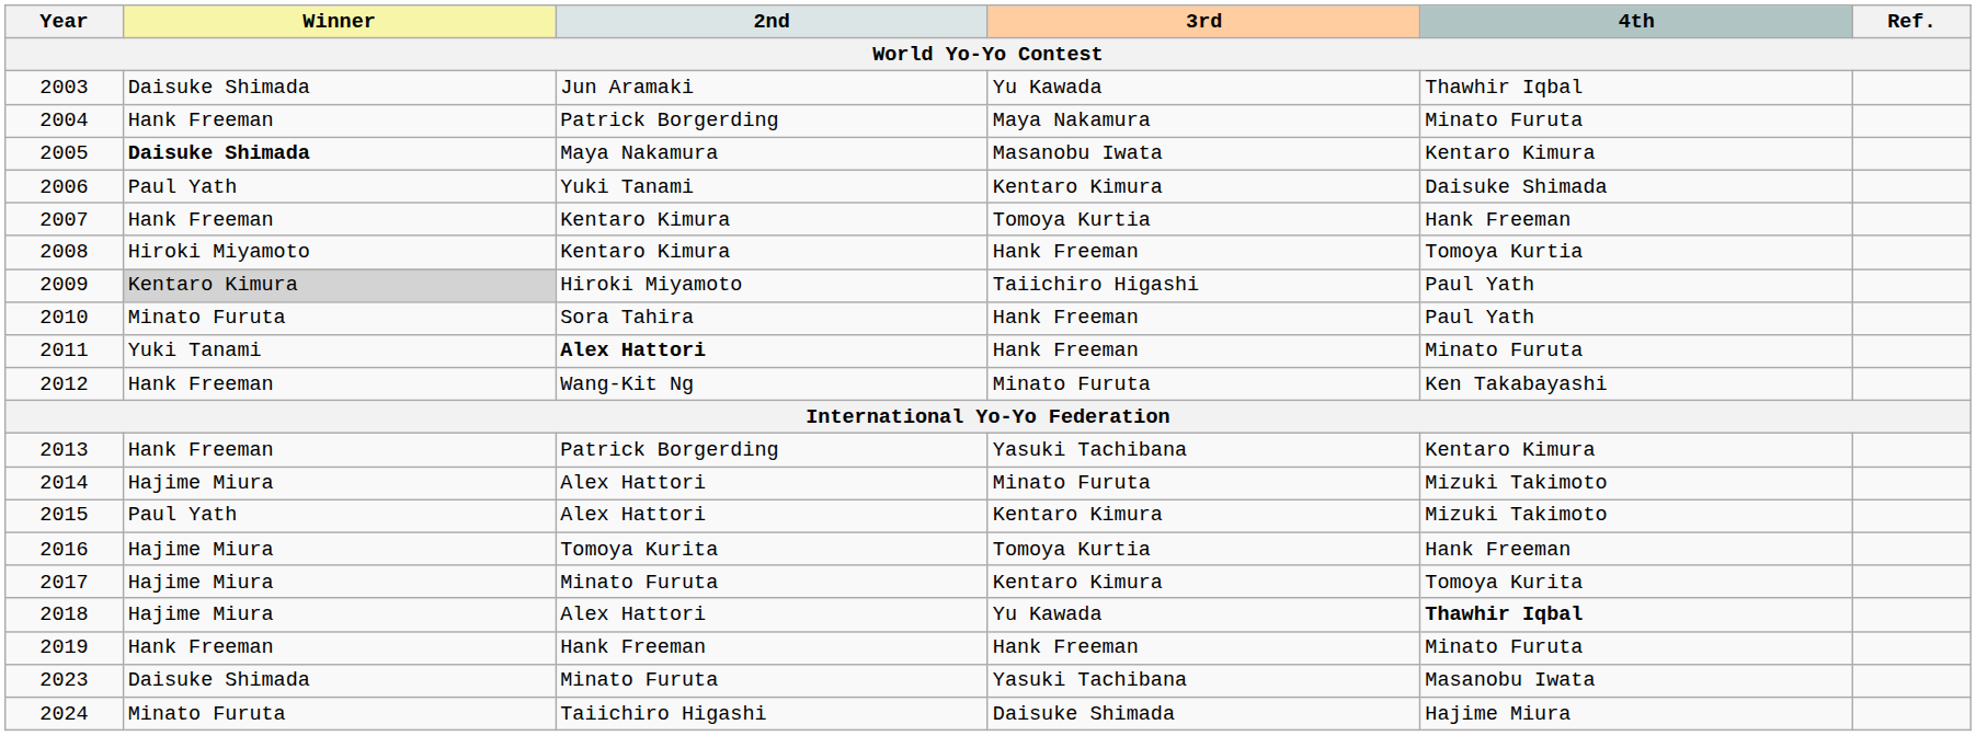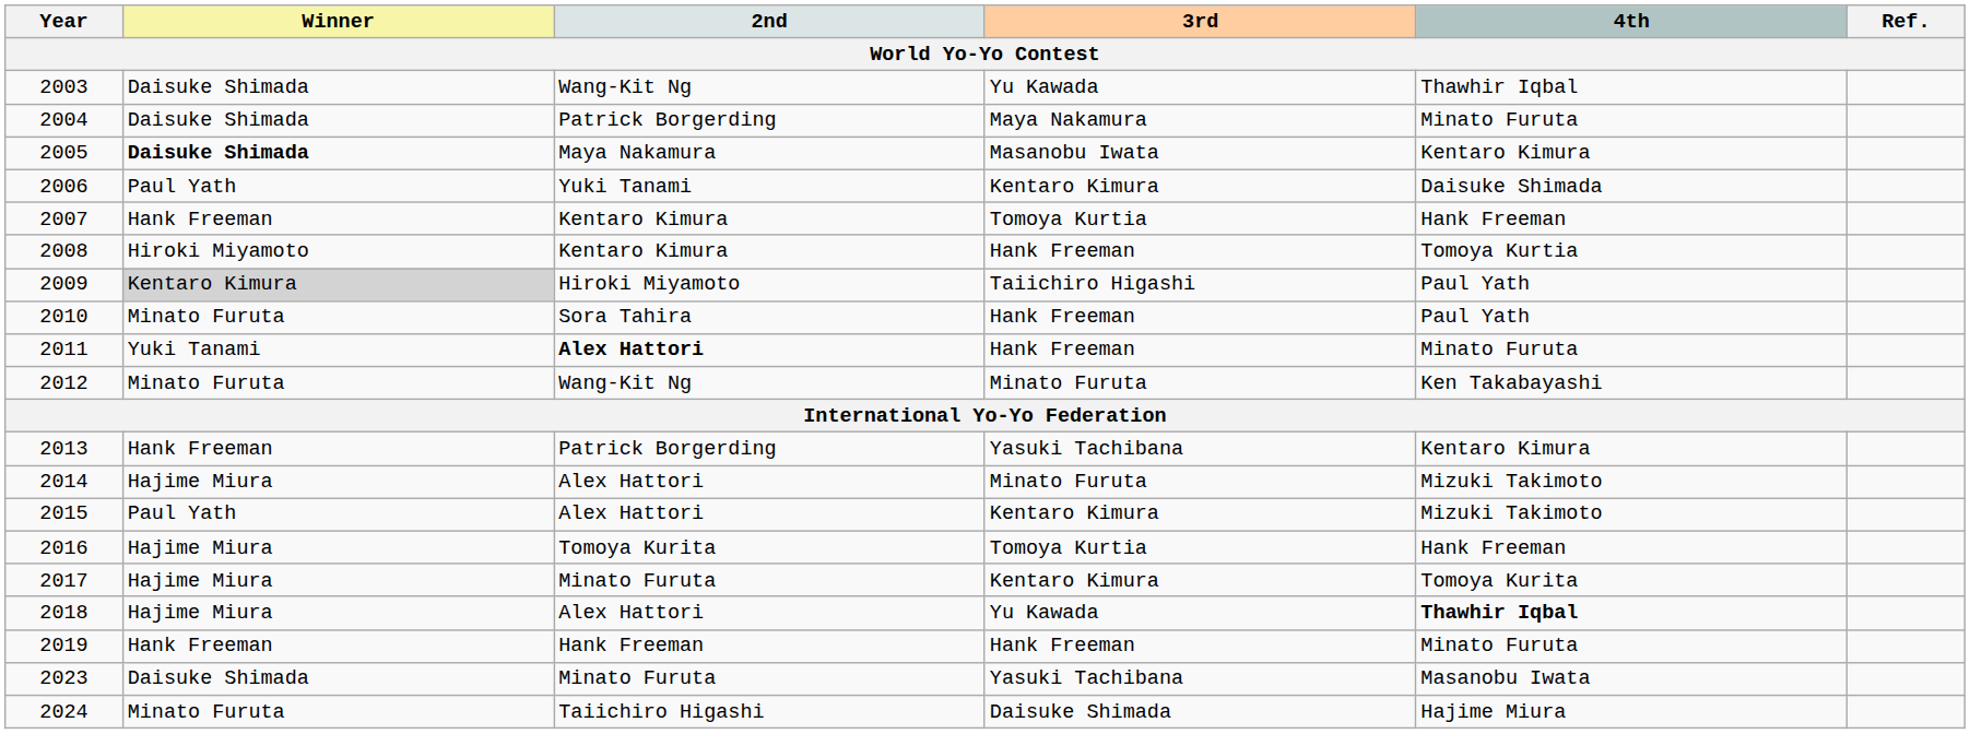 <table class="wikitable" width=100%>
 <tr>
 <th width=6%>Year</th>
 <th style="background-color: #F7F6A8;" width=22%>Winner</th>
 <th style="background-color: #DCE5E5;" width=22%>2nd</th>
 <th style="background-color: #FFCDA0;" width=22%>3rd</th>
 <th style="background-color: #B0C4C4;" width=22%>4th</th>
 <th width=6%>Ref.</th>
 </tr>
 <tr>
 <th colspan="6">World Yo-Yo Contest</th>
 </tr>
 <tr>
 <td align=center>2003</td>
 <td> Daisuke Shimada</td>
-<td> Jun Aramaki</td>
+<td> Wang-Kit Ng</td>
 <td> Yu Kawada</td>
 <td> Thawhir Iqbal</td>
 <td></td>
 </tr>
 <tr>
 <td align=center>2004</td>
-<td> Hank Freeman</td>
+<td> Daisuke Shimada</td>
 <td> Patrick Borgerding</td>
 <td> Maya Nakamura</td>
 <td> Minato Furuta</td>
 <td></td>
 </tr>
 <tr>
 <td align=center>2005</td>
 <td><strong> Daisuke Shimada</strong></td>
 <td> Maya Nakamura</td>
 <td> Masanobu Iwata</td>
 <td> Kentaro Kimura</td>
 <td></td>
 </tr>
 <tr>
 <td align=center>2006</td>
 <td> Paul Yath</td>
 <td> Yuki Tanami</td>
 <td> Kentaro Kimura</td>
 <td> Daisuke Shimada</td>
 <td></td>
 </tr>
 <tr>
 <td align=center>2007</td>
 <td> Hank Freeman</td>
 <td> Kentaro Kimura</td>
 <td> Tomoya Kurtia</td>
 <td> Hank Freeman</td>
 <td></td>
 </tr>
 <tr>
 <td align=center>2008</td>
 <td> Hiroki Miyamoto</td>
 <td> Kentaro Kimura</td>
 <td> Hank Freeman</td>
 <td> Tomoya Kurtia</td>
 <td></td>
 </tr>
 <tr>
 <td align=center>2009</td>
 <td style="background: lightgrey;"> Kentaro Kimura</td>
 <td> Hiroki Miyamoto</td>
 <td> Taiichiro Higashi</td>
 <td> Paul Yath</td>
 <td></td>
 </tr>
 <tr>
 <td align=center>2010</td>
 <td> Minato Furuta</td>
 <td> Sora Tahira</td>
 <td> Hank Freeman</td>
 <td> Paul Yath</td>
 <td></td>
 </tr>
 <tr>
 <td align=center>2011</td>
 <td> Yuki Tanami</td>
 <td><strong> Alex Hattori</strong></td>
 <td> Hank Freeman</td>
 <td> Minato Furuta</td>
 <td></td>
 </tr>
 <tr>
 <td align=center>2012</td>
-<td> Hank Freeman</td>
+<td> Minato Furuta</td>
 <td> Wang-Kit Ng</td>
 <td> Minato Furuta</td>
 <td> Ken Takabayashi</td>
 <td></td>
 </tr>
 <tr>
 <th colspan="6">International Yo-Yo Federation</th>
 </tr>
 <tr>
 <td align=center>2013</td>
 <td> Hank Freeman</td>
 <td> Patrick Borgerding</td>
 <td> Yasuki Tachibana</td>
 <td> Kentaro Kimura</td>
 <td></td>
 </tr>
 <tr>
 <td align=center>2014</td>
 <td> Hajime Miura</td>
 <td> Alex Hattori</td>
 <td> Minato Furuta</td>
 <td> Mizuki Takimoto</td>
 <td></td>
 </tr>
 <tr>
 <td align=center>2015</td>
 <td> Paul Yath</td>
 <td> Alex Hattori</td>
 <td> Kentaro Kimura</td>
 <td> Mizuki Takimoto</td>
 <td></td>
 </tr>
 <tr>
 <td align=center>2016</td>
 <td> Hajime Miura</td>
 <td> Tomoya Kurita</td>
 <td> Tomoya Kurtia</td>
 <td> Hank Freeman</td>
 <td></td>
 </tr>
 <tr>
 <td align=center>2017</td>
 <td> Hajime Miura</td>
 <td> Minato Furuta</td>
 <td> Kentaro Kimura</td>
 <td> Tomoya Kurita</td>
 <td></td>
 </tr>
 <tr>
 <td align=center>2018</td>
 <td> Hajime Miura</td>
 <td> Alex Hattori</td>
 <td> Yu Kawada</td>
 <td><strong> Thawhir Iqbal</strong></td>
 <td></td>
 </tr>
 <tr>
 <td align=center>2019</td>
 <td> Hank Freeman</td>
 <td> Hank Freeman</td>
 <td> Hank Freeman</td>
 <td> Minato Furuta</td>
 <td></td>
 </tr>
 <tr>
 <td align=center>2023</td>
 <td> Daisuke Shimada</td>
 <td> Minato Furuta</td>
 <td> Yasuki Tachibana</td>
 <td> Masanobu Iwata</td>
 </tr>
 <tr>
 <td align=center>2024</td>
 <td> Minato Furuta</td>
 <td> Taiichiro Higashi</td>
 <td> Daisuke Shimada</td>
 <td> Hajime Miura</td>
 <td></td>
 </tr>
 </table>
